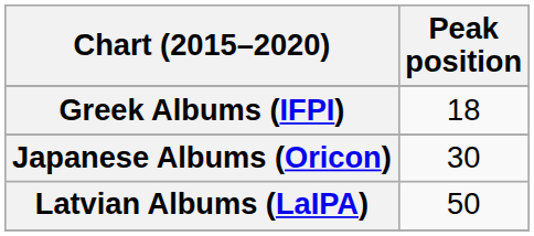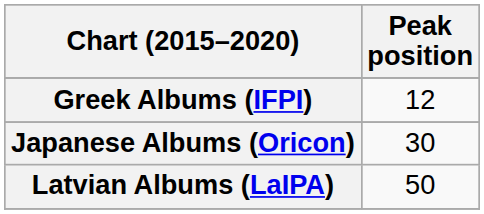 <table class="wikitable sortable plainrowheaders" style="text-align:center">
 <tr>
 <th scope="col">Chart (2015–2020)</th>
 <th scope="col">Peak<br> position</th>
 </tr>
 <tr>
 </tr>
 <tr>
 </tr>
 <tr>
 </tr>
 <tr>
 </tr>
 <tr>
 </tr>
 <tr>
 </tr>
 <tr>
 </tr>
 <tr>
 </tr>
 <tr>
 </tr>
 <tr>
 </tr>
 <tr>
 <th scope="row">Greek Albums (<a href='#'>IFPI</a>)</th>
-<td>18</td>
+<td>12</td>
 </tr>
 <tr>
 </tr>
 <tr>
 </tr>
 <tr>
 </tr>
 <tr>
 <th scope="row">Japanese Albums (<a href='#'>Oricon</a>)</th>
 <td>30</td>
 </tr>
 <tr>
 <th scope="row">Latvian Albums (<a href='#'>LaIPA</a>)</th>
 <td>50</td>
 </tr>
 <tr>
 </tr>
 <tr>
 </tr>
 <tr>
 </tr>
 <tr>
 </tr>
 <tr>
 </tr>
 <tr>
 </tr>
 <tr>
 </tr>
 <tr>
 </tr>
 <tr>
 </tr>
 <tr>
 </tr>
 <tr>
 </tr>
 <tr>
 </tr>
 <tr>
 </tr>
 </table>
